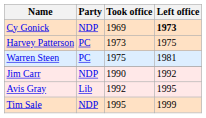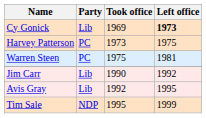 <table class="wikitable">
 <tr>
 <th>Name</th>
 <th>Party</th>
 <th>Took office</th>
 <th>Left office</th>
 </tr>
 <tr bgcolor=#FFE1C4>
 <td><a href='#'>Cy Gonick</a></td>
-<td><a href='#'>NDP</a></td>
+<td><a href='#'>Lib</a></td>
 <td>1969</td>
 <td><strong>1973</strong></td>
 </tr>
 <tr bgcolor=#FFE1C4>
 <td><a href='#'>Harvey Patterson</a></td>
 <td><a href='#'>PC</a></td>
 <td>1973</td>
 <td>1975</td>
 </tr>
 <tr bgcolor=#DDEEFF>
 <td><a href='#'>Warren Steen</a></td>
 <td><a href='#'>PC</a></td>
 <td>1975</td>
 <td>1981</td>
 </tr>
 <tr>
 </tr>
 <tr bgcolor=#FFE8E8>
 <td><a href='#'>Jim Carr</a></td>
-<td><a href='#'>NDP</a></td>
+<td><a href='#'>Lib</a></td>
 <td>1990</td>
 <td>1992</td>
 </tr>
 <tr bgcolor=#FFE8E8>
 <td><a href='#'>Avis Gray</a></td>
 <td><a href='#'>Lib</a></td>
 <td>1992</td>
 <td>1995</td>
 </tr>
 <tr bgcolor=#FFE1C4>
 <td><a href='#'>Tim Sale</a></td>
 <td><a href='#'>NDP</a></td>
 <td>1995</td>
 <td>1999</td>
 </tr>
 </table>
